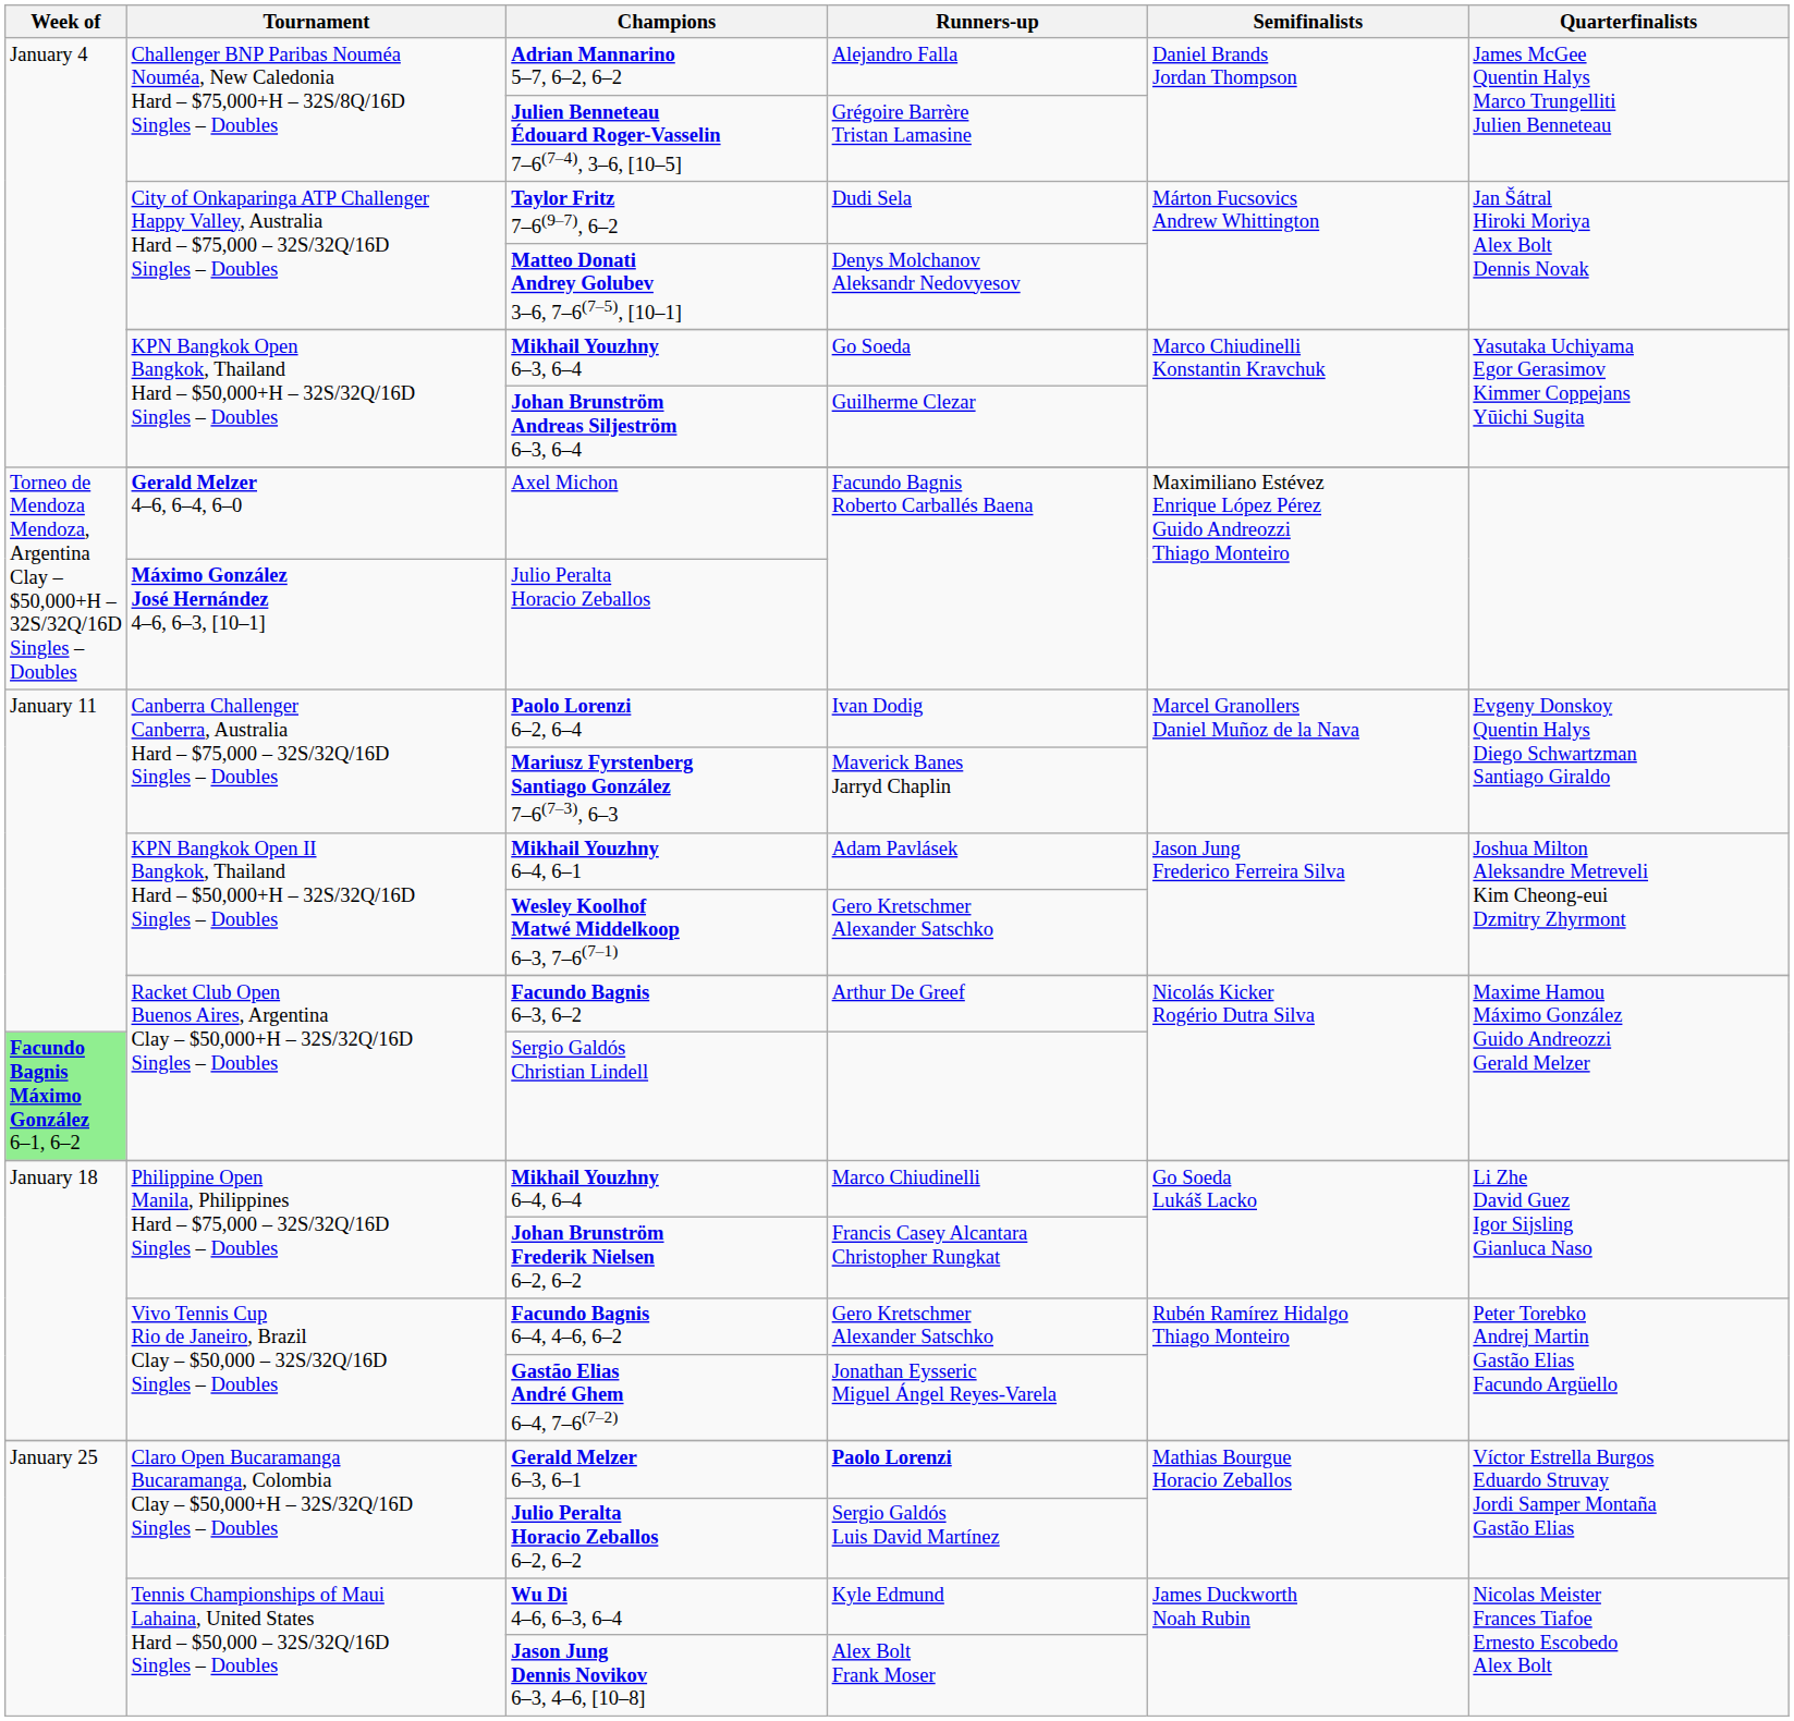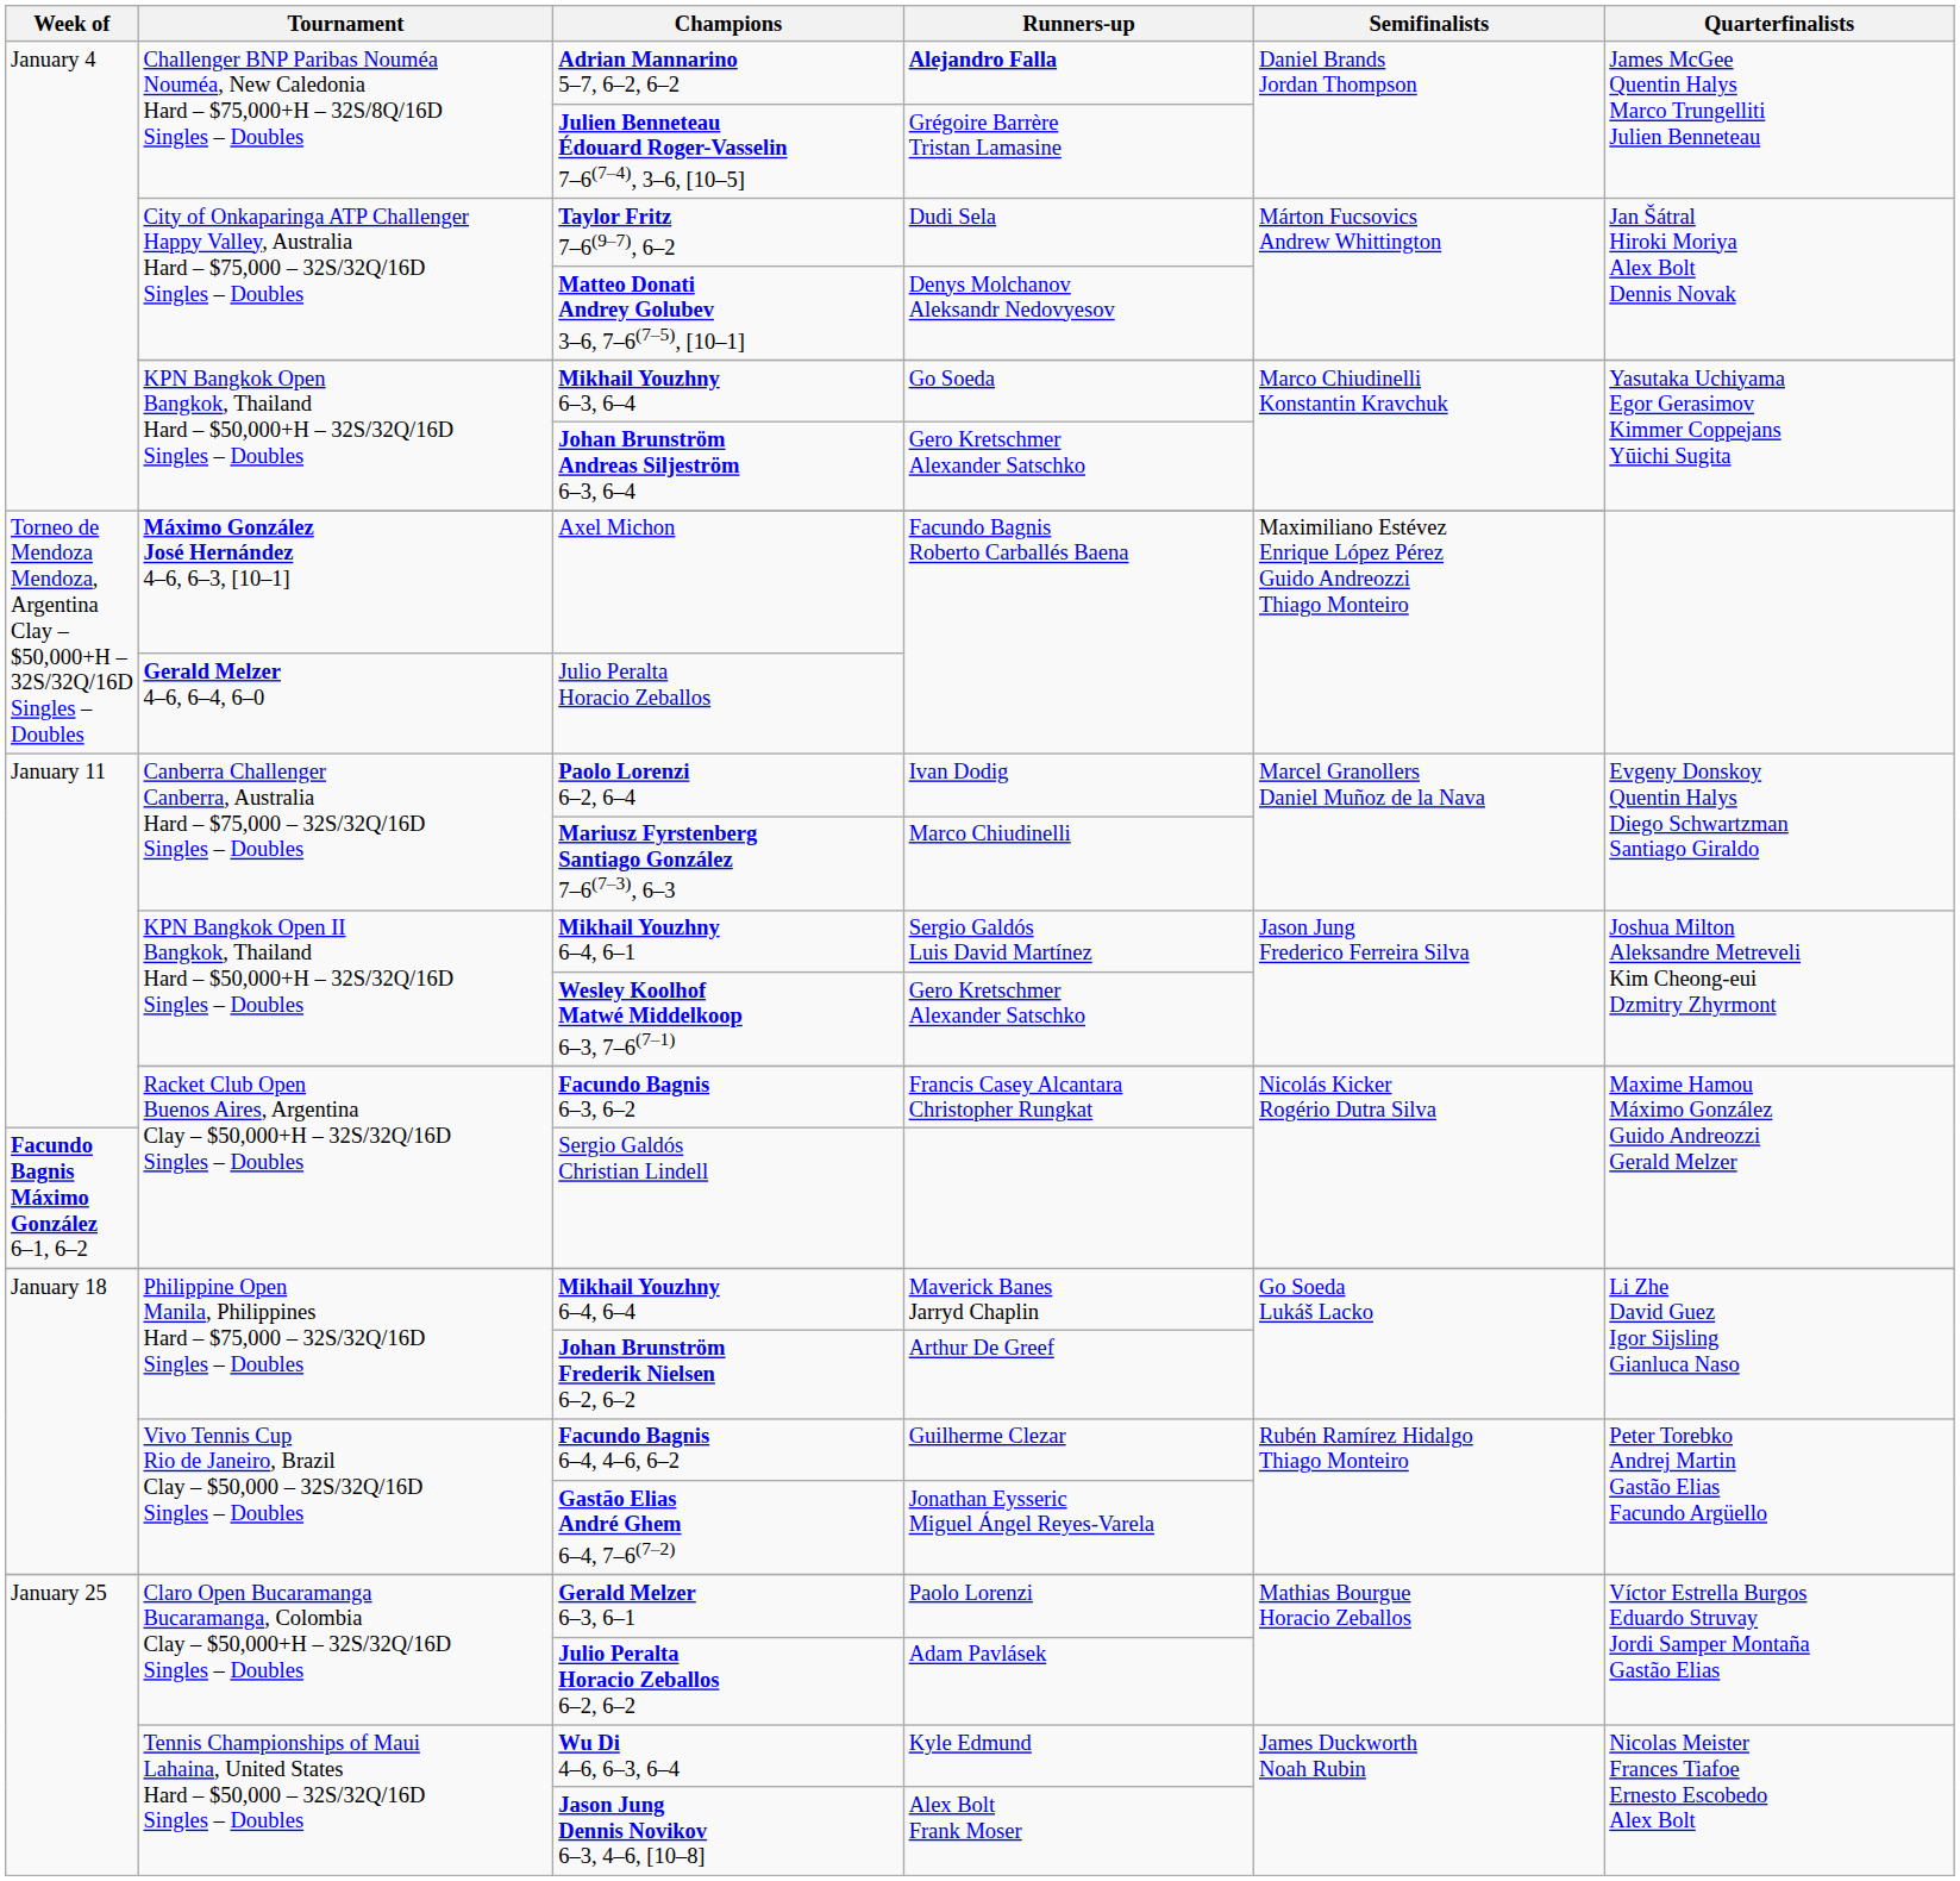 <table class="wikitable" style="font-size:85%;">
 <tr>
 <th width="75">Week of</th>
 <th width="250">Tournament</th>
 <th width="210">Champions</th>
 <th width="210">Runners-up</th>
 <th width="210">Semifinalists</th>
 <th width="210">Quarterfinalists</th>
 </tr>
 <tr valign=top>
 <td rowspan=8>January 4</td>
 <td rowspan=2><a href='#'>Challenger BNP Paribas Nouméa</a><br><a href='#'>Nouméa</a>, New Caledonia <br> Hard – $75,000+H – 32S/8Q/16D<br><a href='#'>Singles</a> – <a href='#'>Doubles</a></td>
 <td> <strong><a href='#'>Adrian Mannarino</a></strong><br>5–7, 6–2, 6–2</td>
-<td> <a href='#'>Alejandro Falla</a></td>
+<td><strong> <a href='#'>Alejandro Falla</a></strong></td>
 <td rowspan=2> <a href='#'>Daniel Brands</a> <br>  <a href='#'>Jordan Thompson</a></td>
 <td rowspan=2> <a href='#'>James McGee</a> <br> <a href='#'>Quentin Halys</a> <br> <a href='#'>Marco Trungelliti</a>  <br>  <a href='#'>Julien Benneteau</a></td>
 </tr>
 <tr valign=top>
 <td><strong> <a href='#'>Julien Benneteau</a> <br>  <a href='#'>Édouard Roger-Vasselin</a></strong> <br> 7–6<sup>(7–4)</sup>, 3–6, [10–5]</td>
 <td> <a href='#'>Grégoire Barrère</a> <br>  <a href='#'>Tristan Lamasine</a></td>
 </tr>
 <tr valign=top>
 <td rowspan=2><a href='#'>City of Onkaparinga ATP Challenger</a><br><a href='#'>Happy Valley</a>, Australia <br> Hard – $75,000 – 32S/32Q/16D<br><a href='#'>Singles</a> – <a href='#'>Doubles</a></td>
 <td> <strong><a href='#'>Taylor Fritz</a></strong><br>7–6<sup>(9–7)</sup>, 6–2</td>
 <td> <a href='#'>Dudi Sela</a></td>
 <td rowspan=2> <a href='#'>Márton Fucsovics</a> <br>  <a href='#'>Andrew Whittington</a></td>
 <td rowspan=2> <a href='#'>Jan Šátral</a> <br> <a href='#'>Hiroki Moriya</a> <br> <a href='#'>Alex Bolt</a> <br>  <a href='#'>Dennis Novak</a></td>
 </tr>
 <tr valign=top>
 <td> <strong><a href='#'>Matteo Donati</a></strong><br> <strong><a href='#'>Andrey Golubev</a></strong> <br>3–6, 7–6<sup>(7–5)</sup>, [10–1]</td>
 <td> <a href='#'>Denys Molchanov</a><br> <a href='#'>Aleksandr Nedovyesov</a></td>
 </tr>
 <tr valign=top>
 </tr>
 <tr valign=top>
 <td rowspan=2><a href='#'>KPN Bangkok Open</a><br><a href='#'>Bangkok</a>, Thailand<br> Hard – $50,000+H – 32S/32Q/16D<br><a href='#'>Singles</a> – <a href='#'>Doubles</a></td>
 <td> <strong><a href='#'>Mikhail Youzhny</a></strong><br>6–3, 6–4</td>
 <td> <a href='#'>Go Soeda</a></td>
 <td rowspan=2> <a href='#'>Marco Chiudinelli</a> <br>  <a href='#'>Konstantin Kravchuk</a></td>
 <td rowspan=2> <a href='#'>Yasutaka Uchiyama</a> <br> <a href='#'>Egor Gerasimov</a>  <br> <a href='#'>Kimmer Coppejans</a> <br>  <a href='#'>Yūichi Sugita</a></td>
 </tr>
 <tr valign=top>
 <td> <strong><a href='#'>Johan Brunström</a></strong><br> <strong><a href='#'>Andreas Siljeström</a></strong><br>6–3, 6–4</td>
-<td> <a href='#'>Guilherme Clezar</a></td>
+<td> <a href='#'>Gero Kretschmer</a><br> <a href='#'>Alexander Satschko</a></td>
 </tr>
 <tr valign=top>
 </tr>
 <tr valign=top>
 <td rowspan=2><a href='#'>Torneo de Mendoza</a><br><a href='#'>Mendoza</a>, Argentina<br>Clay – $50,000+H – 32S/32Q/16D<br><a href='#'>Singles</a> – <a href='#'>Doubles</a></td>
-<td> <strong><a href='#'>Gerald Melzer</a></strong><br>4–6, 6–4, 6–0</td>
+<td> <strong><a href='#'>Máximo González</a></strong><br> <strong><a href='#'>José Hernández</a></strong><br>4–6, 6–3, [10–1]</td>
 <td> <a href='#'>Axel Michon</a></td>
 <td rowspan=2> <a href='#'>Facundo Bagnis</a> <br>  <a href='#'>Roberto Carballés Baena</a></td>
 <td rowspan=2> Maximiliano Estévez <br> <a href='#'>Enrique López Pérez</a> <br> <a href='#'>Guido Andreozzi</a> <br>  <a href='#'>Thiago Monteiro</a></td>
 </tr>
 <tr valign=top>
-<td> <strong><a href='#'>Máximo González</a></strong><br> <strong><a href='#'>José Hernández</a></strong><br>4–6, 6–3, [10–1]</td>
+<td> <strong><a href='#'>Gerald Melzer</a></strong><br>4–6, 6–4, 6–0</td>
 <td> <a href='#'>Julio Peralta</a><br> <a href='#'>Horacio Zeballos</a></td>
 </tr>
 <tr valign=top>
 <td rowspan=6>January 11</td>
 <td rowspan=2><a href='#'>Canberra Challenger</a><br><a href='#'>Canberra</a>, Australia<br> Hard – $75,000 – 32S/32Q/16D<br><a href='#'>Singles</a> – <a href='#'>Doubles</a></td>
 <td> <strong><a href='#'>Paolo Lorenzi</a></strong><br>6–2, 6–4</td>
 <td> <a href='#'>Ivan Dodig</a></td>
 <td rowspan=2> <a href='#'>Marcel Granollers</a> <br>  <a href='#'>Daniel Muñoz de la Nava</a></td>
 <td rowspan=2> <a href='#'>Evgeny Donskoy</a> <br>  <a href='#'>Quentin Halys</a> <br> <a href='#'>Diego Schwartzman</a> <br>  <a href='#'>Santiago Giraldo</a></td>
 </tr>
 <tr valign=top>
 <td> <strong><a href='#'>Mariusz Fyrstenberg</a></strong><br> <strong><a href='#'>Santiago González</a></strong><br>7–6<sup>(7–3)</sup>, 6–3</td>
-<td> <a href='#'>Maverick Banes</a><br> Jarryd Chaplin</td>
+<td> <a href='#'>Marco Chiudinelli</a></td>
 </tr>
 <tr valign=top>
 <td rowspan=2><a href='#'>KPN Bangkok Open II</a><br><a href='#'>Bangkok</a>, Thailand<br> Hard – $50,000+H – 32S/32Q/16D<br><a href='#'>Singles</a> – <a href='#'>Doubles</a></td>
 <td> <strong><a href='#'>Mikhail Youzhny</a></strong><br>6–4, 6–1</td>
-<td> <a href='#'>Adam Pavlásek</a></td>
+<td> <a href='#'>Sergio Galdós</a> <br>  <a href='#'>Luis David Martínez</a></td>
 <td rowspan=2> <a href='#'>Jason Jung</a> <br>  <a href='#'>Frederico Ferreira Silva</a></td>
 <td rowspan=2> <a href='#'>Joshua Milton</a> <br> <a href='#'>Aleksandre Metreveli</a> <br> Kim Cheong-eui <br>  <a href='#'>Dzmitry Zhyrmont</a></td>
 </tr>
 <tr valign=top>
 <td> <strong><a href='#'>Wesley Koolhof</a></strong><br> <strong><a href='#'>Matwé Middelkoop</a></strong><br>6–3, 7–6<sup>(7–1)</sup></td>
 <td> <a href='#'>Gero Kretschmer</a><br> <a href='#'>Alexander Satschko</a></td>
 </tr>
 <tr valign=top>
 </tr>
 <tr valign=top>
 <td rowspan=2><a href='#'>Racket Club Open</a><br><a href='#'>Buenos Aires</a>, Argentina<br> Clay – $50,000+H – 32S/32Q/16D<br><a href='#'>Singles</a> – <a href='#'>Doubles</a></td>
 <td> <strong><a href='#'>Facundo Bagnis</a></strong> <br> 6–3, 6–2</td>
-<td> <a href='#'>Arthur De Greef</a></td>
+<td> <a href='#'>Francis Casey Alcantara</a> <br>  <a href='#'>Christopher Rungkat</a></td>
 <td rowspan=2> <a href='#'>Nicolás Kicker</a> <br>  <a href='#'>Rogério Dutra Silva</a></td>
 <td rowspan=2> <a href='#'>Maxime Hamou</a> <br> <a href='#'>Máximo González</a> <br> <a href='#'>Guido Andreozzi</a> <br>  <a href='#'>Gerald Melzer</a></td>
 </tr>
 <tr valign=top>
-<td style="background: lightgreen;"> <strong><a href='#'>Facundo Bagnis</a></strong> <br>  <strong><a href='#'>Máximo González</a></strong><br>6–1, 6–2</td>
+<td> <strong><a href='#'>Facundo Bagnis</a></strong> <br>  <strong><a href='#'>Máximo González</a></strong><br>6–1, 6–2</td>
 <td> <a href='#'>Sergio Galdós</a> <br>  <a href='#'>Christian Lindell</a></td>
 </tr>
 <tr valign=top>
 </tr>
 <tr valign=top>
 <td rowspan=4>January 18</td>
 <td rowspan=2><a href='#'>Philippine Open</a><br><a href='#'>Manila</a>, Philippines<br> Hard – $75,000 – 32S/32Q/16D<br><a href='#'>Singles</a> – <a href='#'>Doubles</a></td>
 <td> <strong><a href='#'>Mikhail Youzhny</a></strong><br>6–4, 6–4</td>
-<td> <a href='#'>Marco Chiudinelli</a></td>
+<td> <a href='#'>Maverick Banes</a><br> Jarryd Chaplin</td>
 <td rowspan=2> <a href='#'>Go Soeda</a> <br>  <a href='#'>Lukáš Lacko</a></td>
 <td rowspan=2> <a href='#'>Li Zhe</a> <br>  <a href='#'>David Guez</a> <br> <a href='#'>Igor Sijsling</a> <br>  <a href='#'>Gianluca Naso</a></td>
 </tr>
 <tr valign=top>
 <td> <strong><a href='#'>Johan Brunström</a></strong> <br>  <strong><a href='#'>Frederik Nielsen</a></strong><br>6–2, 6–2</td>
-<td> <a href='#'>Francis Casey Alcantara</a> <br>  <a href='#'>Christopher Rungkat</a></td>
+<td> <a href='#'>Arthur De Greef</a></td>
 </tr>
 <tr valign=top>
 <td rowspan=2><a href='#'>Vivo Tennis Cup</a><br><a href='#'>Rio de Janeiro</a>, Brazil<br> Clay – $50,000 – 32S/32Q/16D<br><a href='#'>Singles</a> – <a href='#'>Doubles</a></td>
 <td> <strong><a href='#'>Facundo Bagnis</a></strong> <br> 6–4, 4–6, 6–2</td>
-<td> <a href='#'>Gero Kretschmer</a><br> <a href='#'>Alexander Satschko</a></td>
+<td> <a href='#'>Guilherme Clezar</a></td>
 <td rowspan=2> <a href='#'>Rubén Ramírez Hidalgo</a> <br>  <a href='#'>Thiago Monteiro</a></td>
 <td rowspan=2> <a href='#'>Peter Torebko</a>  <br>  <a href='#'>Andrej Martin</a> <br> <a href='#'>Gastão Elias</a> <br>  <a href='#'>Facundo Argüello</a></td>
 </tr>
 <tr valign=top>
 <td> <strong><a href='#'>Gastão Elias</a></strong> <br>  <strong><a href='#'>André Ghem</a></strong> <br>6–4, 7–6<sup>(7–2)</sup></td>
 <td> <a href='#'>Jonathan Eysseric</a> <br>  <a href='#'>Miguel Ángel Reyes-Varela</a></td>
 </tr>
 <tr valign=top>
 </tr>
 <tr valign=top>
 <td rowspan=4>January 25</td>
 <td rowspan=2><a href='#'>Claro Open Bucaramanga</a><br><a href='#'>Bucaramanga</a>, Colombia<br> Clay – $50,000+H – 32S/32Q/16D<br><a href='#'>Singles</a> – <a href='#'>Doubles</a></td>
 <td> <strong><a href='#'>Gerald Melzer</a></strong><br>6–3, 6–1</td>
-<td><strong> <a href='#'>Paolo Lorenzi</a></strong></td>
+<td> <a href='#'>Paolo Lorenzi</a></td>
 <td rowspan=2> <a href='#'>Mathias Bourgue</a> <br>  <a href='#'>Horacio Zeballos</a></td>
 <td rowspan=2> <a href='#'>Víctor Estrella Burgos</a> <br>  <a href='#'>Eduardo Struvay</a> <br> <a href='#'>Jordi Samper Montaña</a> <br>  <a href='#'>Gastão Elias</a></td>
 </tr>
 <tr valign=top>
 <td> <strong><a href='#'>Julio Peralta</a></strong><br>  <strong><a href='#'>Horacio Zeballos</a></strong><br>6–2, 6–2</td>
-<td> <a href='#'>Sergio Galdós</a> <br>  <a href='#'>Luis David Martínez</a></td>
+<td> <a href='#'>Adam Pavlásek</a></td>
 </tr>
 <tr valign=top>
 <td rowspan=2><a href='#'>Tennis Championships of Maui</a><br><a href='#'>Lahaina</a>, United States<br> Hard – $50,000 – 32S/32Q/16D<br><a href='#'>Singles</a> – <a href='#'>Doubles</a></td>
 <td> <strong><a href='#'>Wu Di</a></strong> <br> 4–6, 6–3, 6–4</td>
 <td> <a href='#'>Kyle Edmund</a></td>
 <td rowspan=2> <a href='#'>James Duckworth</a> <br>  <a href='#'>Noah Rubin</a></td>
 <td rowspan=2> <a href='#'>Nicolas Meister</a> <br> <a href='#'>Frances Tiafoe</a> <br> <a href='#'>Ernesto Escobedo</a> <br>  <a href='#'>Alex Bolt</a></td>
 </tr>
 <tr valign=top>
 <td> <strong><a href='#'>Jason Jung</a></strong><br> <strong><a href='#'>Dennis Novikov</a></strong><br>6–3, 4–6, [10–8]</td>
 <td> <a href='#'>Alex Bolt</a><br> <a href='#'>Frank Moser</a></td>
 </tr>
 </table>
